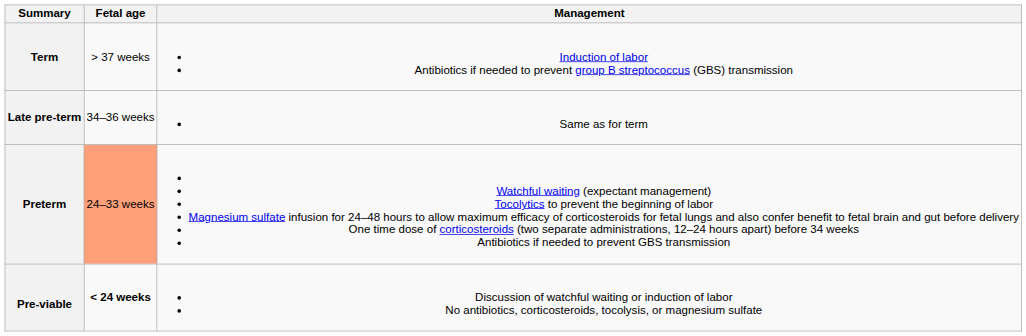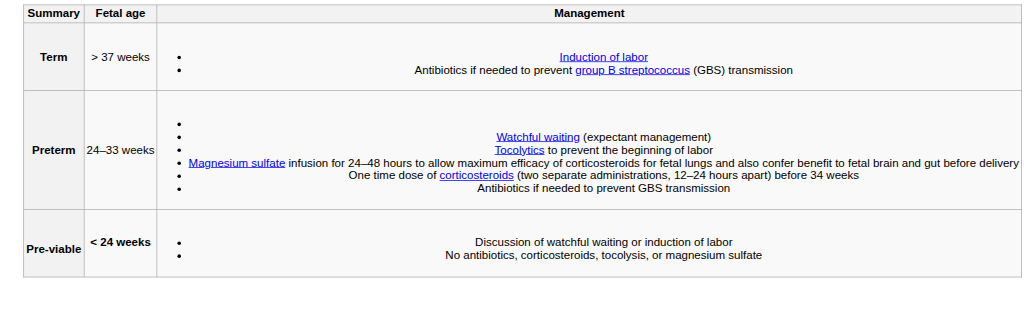 <table class="wikitable" style = "float: right; margin-left:15px; text-align:center">
 <tr>
 <th>Summary</th>
 <th>Fetal age</th>
 <th>Management</th>
 </tr>
 <tr>
 <th>Term</th>
 <td>> 37 weeks</td>
 <td><br><ul><li><a href='#'>Induction of labor</a></li><li>Antibiotics if needed to prevent <a href='#'>group B streptococcus</a> (GBS) transmission</li></ul></td>
 </tr>
 <tr>
-<th>Late pre-term</th>
-<td>34–36 weeks</td>
-<td><br><ul><li>Same as for term</li></ul></td>
-</tr>
-<tr>
 <th>Preterm</th>
-<td style="background: lightsalmon;">24–33 weeks</td>
+<td>24–33 weeks</td>
 <td><br><ul><li></li><li><a href='#'>Watchful waiting</a> (expectant management)</li><li><a href='#'>Tocolytics</a> to prevent the beginning of labor</li><li><a href='#'>Magnesium sulfate</a> infusion for 24–48 hours to allow maximum efficacy of corticosteroids for fetal lungs and also confer benefit to fetal brain and gut before delivery</li><li>One time dose of <a href='#'>corticosteroids</a> (two separate administrations, 12–24 hours apart) before 34 weeks</li><li>Antibiotics if needed to prevent GBS transmission</li></ul></td>
 </tr>
 <tr>
 <th><br>Pre-viable</th>
 <td><strong>< 24 weeks</strong></td>
 <td><br><ul><li>Discussion of watchful waiting or induction of labor</li><li>No antibiotics, corticosteroids, tocolysis, or magnesium sulfate</li></ul></td>
 </tr>
 </table>
